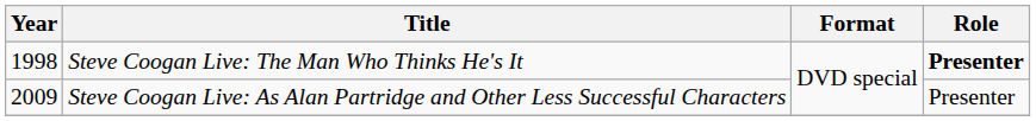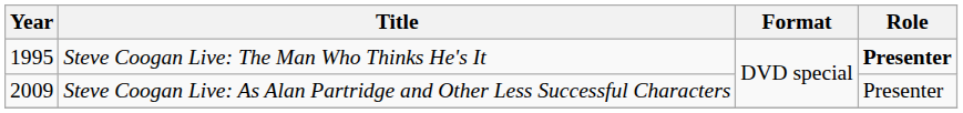 <table class="wikitable mw-collapsible">
 <tr>
 <th>Year</th>
 <th>Title</th>
 <th>Format</th>
 <th>Role</th>
 </tr>
 <tr>
-<td>1998</td>
+<td>1995</td>
 <td><em>Steve Coogan Live: The Man Who Thinks He's It</em></td>
 <td rowspan="2">DVD special</td>
 <td><strong>Presenter</strong></td>
 </tr>
 <tr>
 <td>2009</td>
 <td><em>Steve Coogan Live: As Alan Partridge and Other Less Successful Characters</em></td>
 <td>Presenter</td>
 </tr>
 <tr>
 </tr>
 </table>
